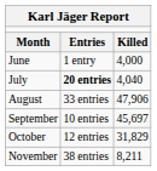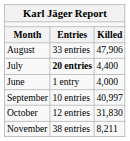 <table class="wikitable" style="float:right; margin:0 0.5em 0.5em 1em; font-size:95%;">
 <tr>
 <th colspan=3>Karl Jäger Report</th>
 </tr>
 <tr>
 <td colspan=3></td>
 </tr>
 <tr style="font-size:90%;">
 <th>Month</th>
 <th>Entries</th>
 <th>Killed</th>
 </tr>
 <tr style="font-size:90%;">
+<td>August</td>
+<td>33 entries</td>
+<td>47,906</td>
+</tr>
+<tr style="font-size:90%;">
+<td>July</td>
+<td><strong>20 entries</strong></td>
+<td>4,400</td>
+</tr>
+<tr style="font-size:90%;">
 <td>June</td>
 <td>1 entry</td>
 <td>4,000</td>
 </tr>
 <tr style="font-size:90%;">
-<td>July</td>
-<td><strong>20 entries</strong></td>
-<td>4,040</td>
-</tr>
-<tr style="font-size:90%;">
-<td>August</td>
-<td>33 entries</td>
-<td>47,906</td>
-</tr>
-<tr style="font-size:90%;">
 <td>September</td>
 <td>10 entries</td>
-<td>45,697</td>
+<td>40,997</td>
 </tr>
 <tr style="font-size:90%;">
 <td>October</td>
 <td>12 entries</td>
-<td>31,829</td>
+<td>31,830</td>
 </tr>
 <tr style="font-size:90%;">
 <td>November</td>
 <td>38 entries</td>
 <td>8,211</td>
 </tr>
 </table>
